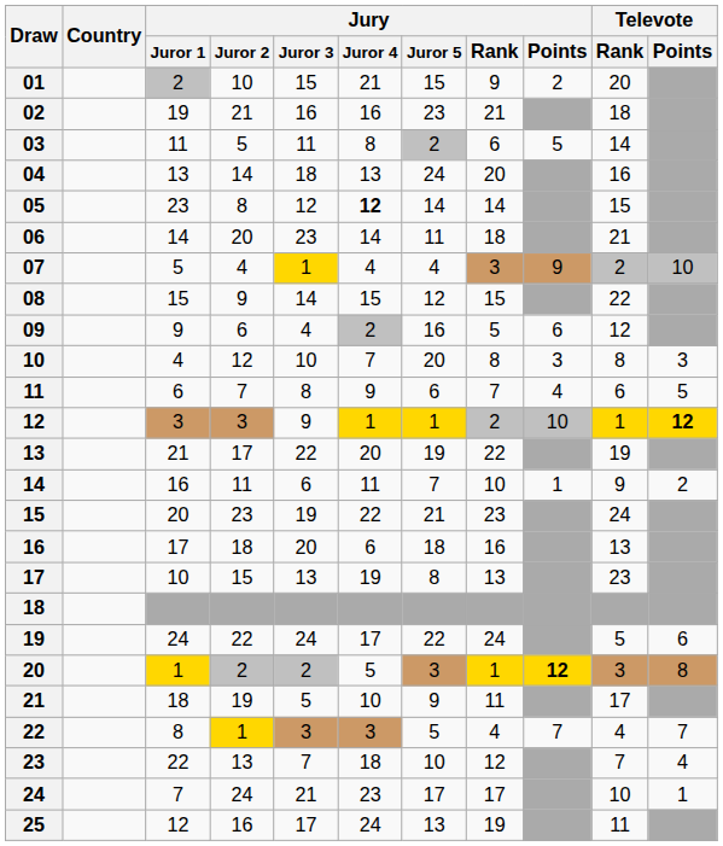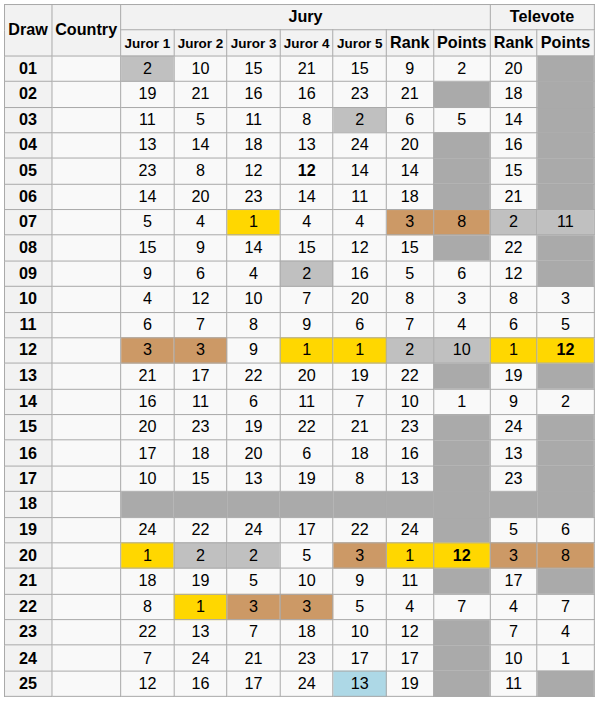 <table class="sortable wikitable collapsible plainrowheaders" style="text-align:center;">
 <tr>
 </tr>
 <tr>
 <th scope="col" rowspan="2">Draw</th>
 <th scope="col" rowspan="2">Country</th>
 <th scope="col" colspan="7">Jury</th>
 <th scope="col" colspan="2">Televote</th>
 </tr>
 <tr>
 <th scope="col"><small>Juror 1</small></th>
 <th scope="col"><small>Juror 2</small></th>
 <th scope="col"><small>Juror 3</small></th>
 <th scope="col"><small>Juror 4</small></th>
 <th scope="col"><small>Juror 5</small></th>
 <th scope="col">Rank</th>
 <th scope="col">Points</th>
 <th scope="col">Rank</th>
 <th scope="col">Points</th>
 </tr>
 <tr>
 <th scope="row" style="text-align:center;">01</th>
 <td style="text-align:left;"></td>
 <td style="background:silver;">2</td>
 <td>10</td>
 <td>15</td>
 <td>21</td>
 <td>15</td>
 <td>9</td>
 <td>2</td>
 <td>20</td>
 <td style="background:#AAAAAA;"></td>
 </tr>
 <tr>
 <th scope="row" style="text-align:center;">02</th>
 <td style="text-align:left;"></td>
 <td>19</td>
 <td>21</td>
 <td>16</td>
 <td>16</td>
 <td>23</td>
 <td>21</td>
 <td style="background:#AAAAAA;"></td>
 <td>18</td>
 <td style="background:#AAAAAA;"></td>
 </tr>
 <tr>
 <th scope="row" style="text-align:center;">03</th>
 <td style="text-align:left;"></td>
 <td>11</td>
 <td>5</td>
 <td>11</td>
 <td>8</td>
 <td style="background:silver;">2</td>
 <td>6</td>
 <td>5</td>
 <td>14</td>
 <td style="background:#AAAAAA;"></td>
 </tr>
 <tr>
 <th scope="row" style="text-align:center;">04</th>
 <td style="text-align:left;"></td>
 <td>13</td>
 <td>14</td>
 <td>18</td>
 <td>13</td>
 <td>24</td>
 <td>20</td>
 <td style="background:#AAAAAA;"></td>
 <td>16</td>
 <td style="background:#AAAAAA;"></td>
 </tr>
 <tr>
 <th scope="row" style="text-align:center;">05</th>
 <td style="text-align:left;"></td>
 <td>23</td>
 <td>8</td>
 <td>12</td>
 <td><strong>12</strong></td>
 <td>14</td>
 <td>14</td>
 <td style="background:#AAAAAA;"></td>
 <td>15</td>
 <td style="background:#AAAAAA;"></td>
 </tr>
 <tr>
 <th scope="row" style="text-align:center;">06</th>
 <td style="text-align:left;"></td>
 <td>14</td>
 <td>20</td>
 <td>23</td>
 <td>14</td>
 <td>11</td>
 <td>18</td>
 <td style="background:#AAAAAA;"></td>
 <td>21</td>
 <td style="background:#AAAAAA;"></td>
 </tr>
 <tr>
 <th scope="row" style="text-align:center;">07</th>
 <td style="text-align:left;"></td>
 <td>5</td>
 <td>4</td>
 <td style="background:gold;">1</td>
 <td>4</td>
 <td>4</td>
 <td style="background:#CC9966;">3</td>
-<td style="background:#CC9966;">9</td>
+<td style="background:#CC9966;">8</td>
 <td style="background:silver;">2</td>
-<td style="background:silver;">10</td>
+<td style="background:silver;">11</td>
 </tr>
 <tr>
 <th scope="row" style="text-align:center;">08</th>
 <td style="text-align:left;"></td>
 <td>15</td>
 <td>9</td>
 <td>14</td>
 <td>15</td>
 <td>12</td>
 <td>15</td>
 <td style="background:#AAAAAA;"></td>
 <td>22</td>
 <td style="background:#AAAAAA;"></td>
 </tr>
 <tr>
 <th scope="row" style="text-align:center;">09</th>
 <td style="text-align:left;"></td>
 <td>9</td>
 <td>6</td>
 <td>4</td>
 <td style="background:silver;">2</td>
 <td>16</td>
 <td>5</td>
 <td>6</td>
 <td>12</td>
 <td style="background:#AAAAAA;"></td>
 </tr>
 <tr>
 <th scope="row" style="text-align:center;">10</th>
 <td style="text-align:left;"></td>
 <td>4</td>
 <td>12</td>
 <td>10</td>
 <td>7</td>
 <td>20</td>
 <td>8</td>
 <td>3</td>
 <td>8</td>
 <td>3</td>
 </tr>
 <tr>
 <th scope="row" style="text-align:center;">11</th>
 <td style="text-align:left;"></td>
 <td>6</td>
 <td>7</td>
 <td>8</td>
 <td>9</td>
 <td>6</td>
 <td>7</td>
 <td>4</td>
 <td>6</td>
 <td>5</td>
 </tr>
 <tr>
 <th scope="row" style="text-align:center;">12</th>
 <td style="text-align:left;"></td>
 <td style="background:#CC9966;">3</td>
 <td style="background:#CC9966;">3</td>
 <td>9</td>
 <td style="background:gold;">1</td>
 <td style="background:gold;">1</td>
 <td style="background:silver;">2</td>
 <td style="background:silver;">10</td>
 <td style="background:gold;">1</td>
 <td style="background:gold;"><strong>12</strong></td>
 </tr>
 <tr>
 <th scope="row" style="text-align:center;">13</th>
 <td style="text-align:left;"></td>
 <td>21</td>
 <td>17</td>
 <td>22</td>
 <td>20</td>
 <td>19</td>
 <td>22</td>
 <td style="background:#AAAAAA;"></td>
 <td>19</td>
 <td style="background:#AAAAAA;"></td>
 </tr>
 <tr>
 <th scope="row" style="text-align:center;">14</th>
 <td style="text-align:left;"></td>
 <td>16</td>
 <td>11</td>
 <td>6</td>
 <td>11</td>
 <td>7</td>
 <td>10</td>
 <td>1</td>
 <td>9</td>
 <td>2</td>
 </tr>
 <tr>
 <th scope="row" style="text-align:center;">15</th>
 <td style="text-align:left;"></td>
 <td>20</td>
 <td>23</td>
 <td>19</td>
 <td>22</td>
 <td>21</td>
 <td>23</td>
 <td style="background:#AAAAAA;"></td>
 <td>24</td>
 <td style="background:#AAAAAA;"></td>
 </tr>
 <tr>
 <th scope="row" style="text-align:center;">16</th>
 <td style="text-align:left;"></td>
 <td>17</td>
 <td>18</td>
 <td>20</td>
 <td>6</td>
 <td>18</td>
 <td>16</td>
 <td style="background:#AAAAAA;"></td>
 <td>13</td>
 <td style="background:#AAAAAA;"></td>
 </tr>
 <tr>
 <th scope="row" style="text-align:center;">17</th>
 <td style="text-align:left;"></td>
 <td>10</td>
 <td>15</td>
 <td>13</td>
 <td>19</td>
 <td>8</td>
 <td>13</td>
 <td style="background:#AAAAAA;"></td>
 <td>23</td>
 <td style="background:#AAAAAA;"></td>
 </tr>
 <tr class="sortbottom">
 <th scope="row" style="text-align:center;">18</th>
 <td style="text-align:left;"></td>
 <td style="background:#AAAAAA;"></td>
 <td style="background:#AAAAAA;"></td>
 <td style="background:#AAAAAA;"></td>
 <td style="background:#AAAAAA;"></td>
 <td style="background:#AAAAAA;"></td>
 <td style="background:#AAAAAA;"></td>
 <td style="background:#AAAAAA;"></td>
 <td style="background:#AAAAAA;"></td>
 <td style="background:#AAAAAA;"></td>
 </tr>
 <tr>
 <th scope="row" style="text-align:center;">19</th>
 <td style="text-align:left;"></td>
 <td>24</td>
 <td>22</td>
 <td>24</td>
 <td>17</td>
 <td>22</td>
 <td>24</td>
 <td style="background:#AAAAAA;"></td>
 <td>5</td>
 <td>6</td>
 </tr>
 <tr>
 <th scope="row" style="text-align:center;">20</th>
 <td style="text-align:left;"></td>
 <td style="background:gold;">1</td>
 <td style="background:silver;">2</td>
 <td style="background:silver;">2</td>
 <td>5</td>
 <td style="background:#CC9966;">3</td>
 <td style="background:gold;">1</td>
 <td style="background:gold;"><strong>12</strong></td>
 <td style="background:#CC9966;">3</td>
 <td style="background:#CC9966;">8</td>
 </tr>
 <tr>
 <th scope="row" style="text-align:center;">21</th>
 <td style="text-align:left;"></td>
 <td>18</td>
 <td>19</td>
 <td>5</td>
 <td>10</td>
 <td>9</td>
 <td>11</td>
 <td style="background:#AAAAAA;"></td>
 <td>17</td>
 <td style="background:#AAAAAA;"></td>
 </tr>
 <tr>
 <th scope="row" style="text-align:center;">22</th>
 <td style="text-align:left;"></td>
 <td>8</td>
 <td style="background:gold;">1</td>
 <td style="background:#CC9966;">3</td>
 <td style="background:#CC9966;">3</td>
 <td>5</td>
 <td>4</td>
 <td>7</td>
 <td>4</td>
 <td>7</td>
 </tr>
 <tr>
 <th scope="row" style="text-align:center;">23</th>
 <td style="text-align:left;"></td>
 <td>22</td>
 <td>13</td>
 <td>7</td>
 <td>18</td>
 <td>10</td>
 <td>12</td>
 <td style="background:#AAAAAA;"></td>
 <td>7</td>
 <td>4</td>
 </tr>
 <tr>
 <th scope="row" style="text-align:center;">24</th>
 <td style="text-align:left;"></td>
 <td>7</td>
 <td>24</td>
 <td>21</td>
 <td>23</td>
 <td>17</td>
 <td>17</td>
 <td style="background:#AAAAAA;"></td>
 <td>10</td>
 <td>1</td>
 </tr>
 <tr>
 <th scope="row" style="text-align:center;">25</th>
 <td style="text-align:left;"></td>
 <td>12</td>
 <td>16</td>
 <td>17</td>
 <td>24</td>
-<td>13</td>
+<td style="background: lightblue;">13</td>
 <td>19</td>
 <td style="background:#AAAAAA;"></td>
 <td>11</td>
 <td style="background:#AAAAAA;"></td>
 </tr>
 </table>
